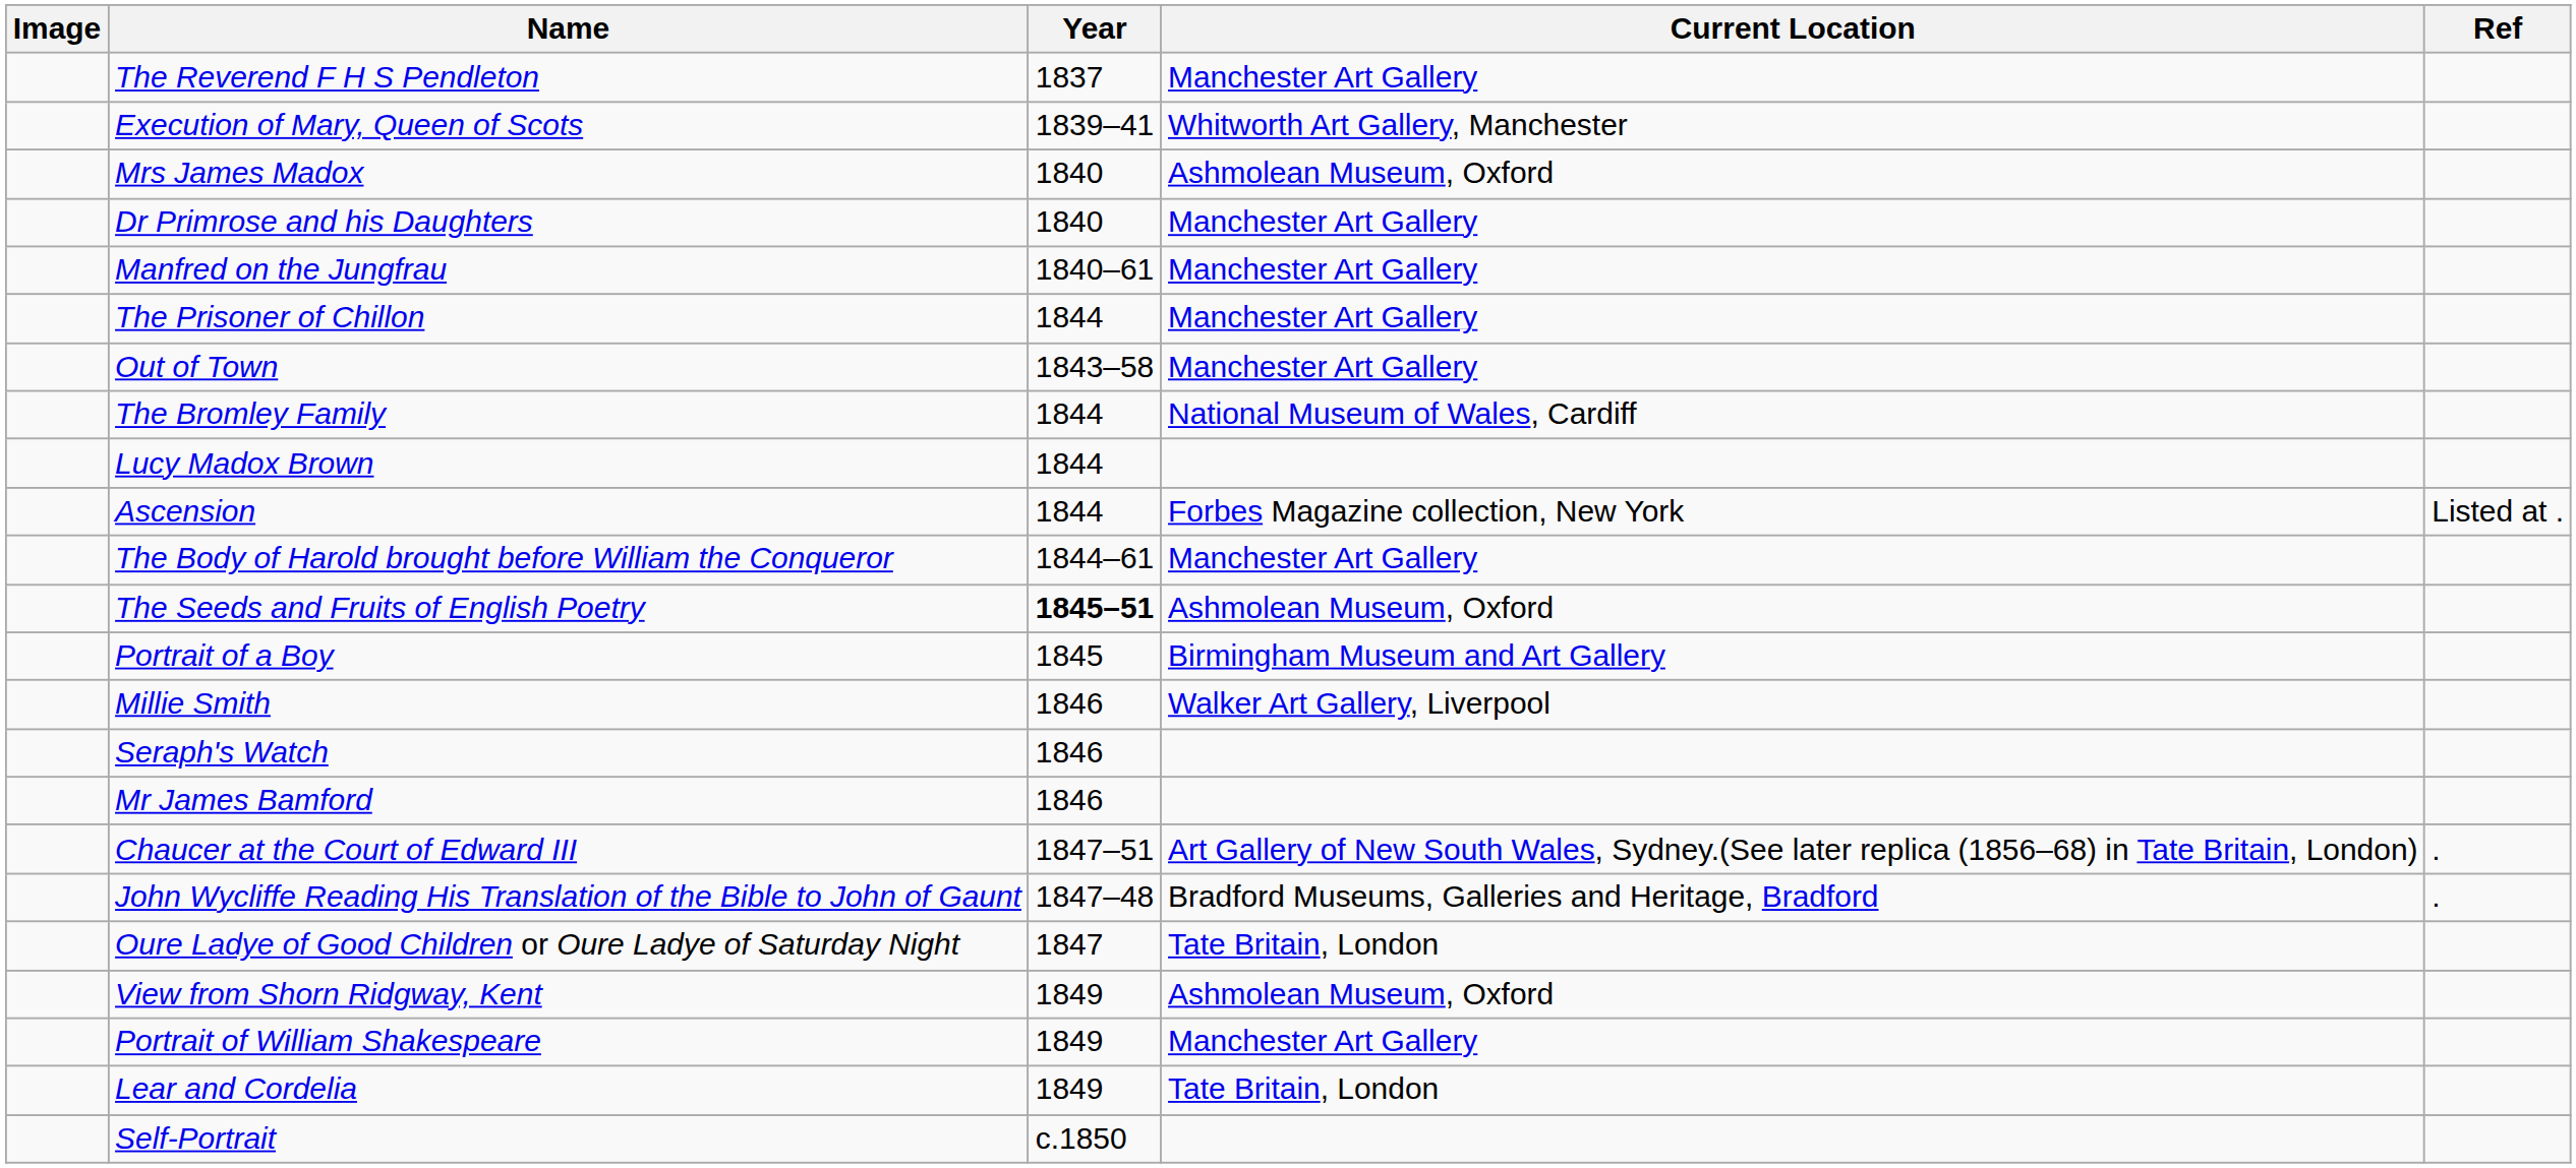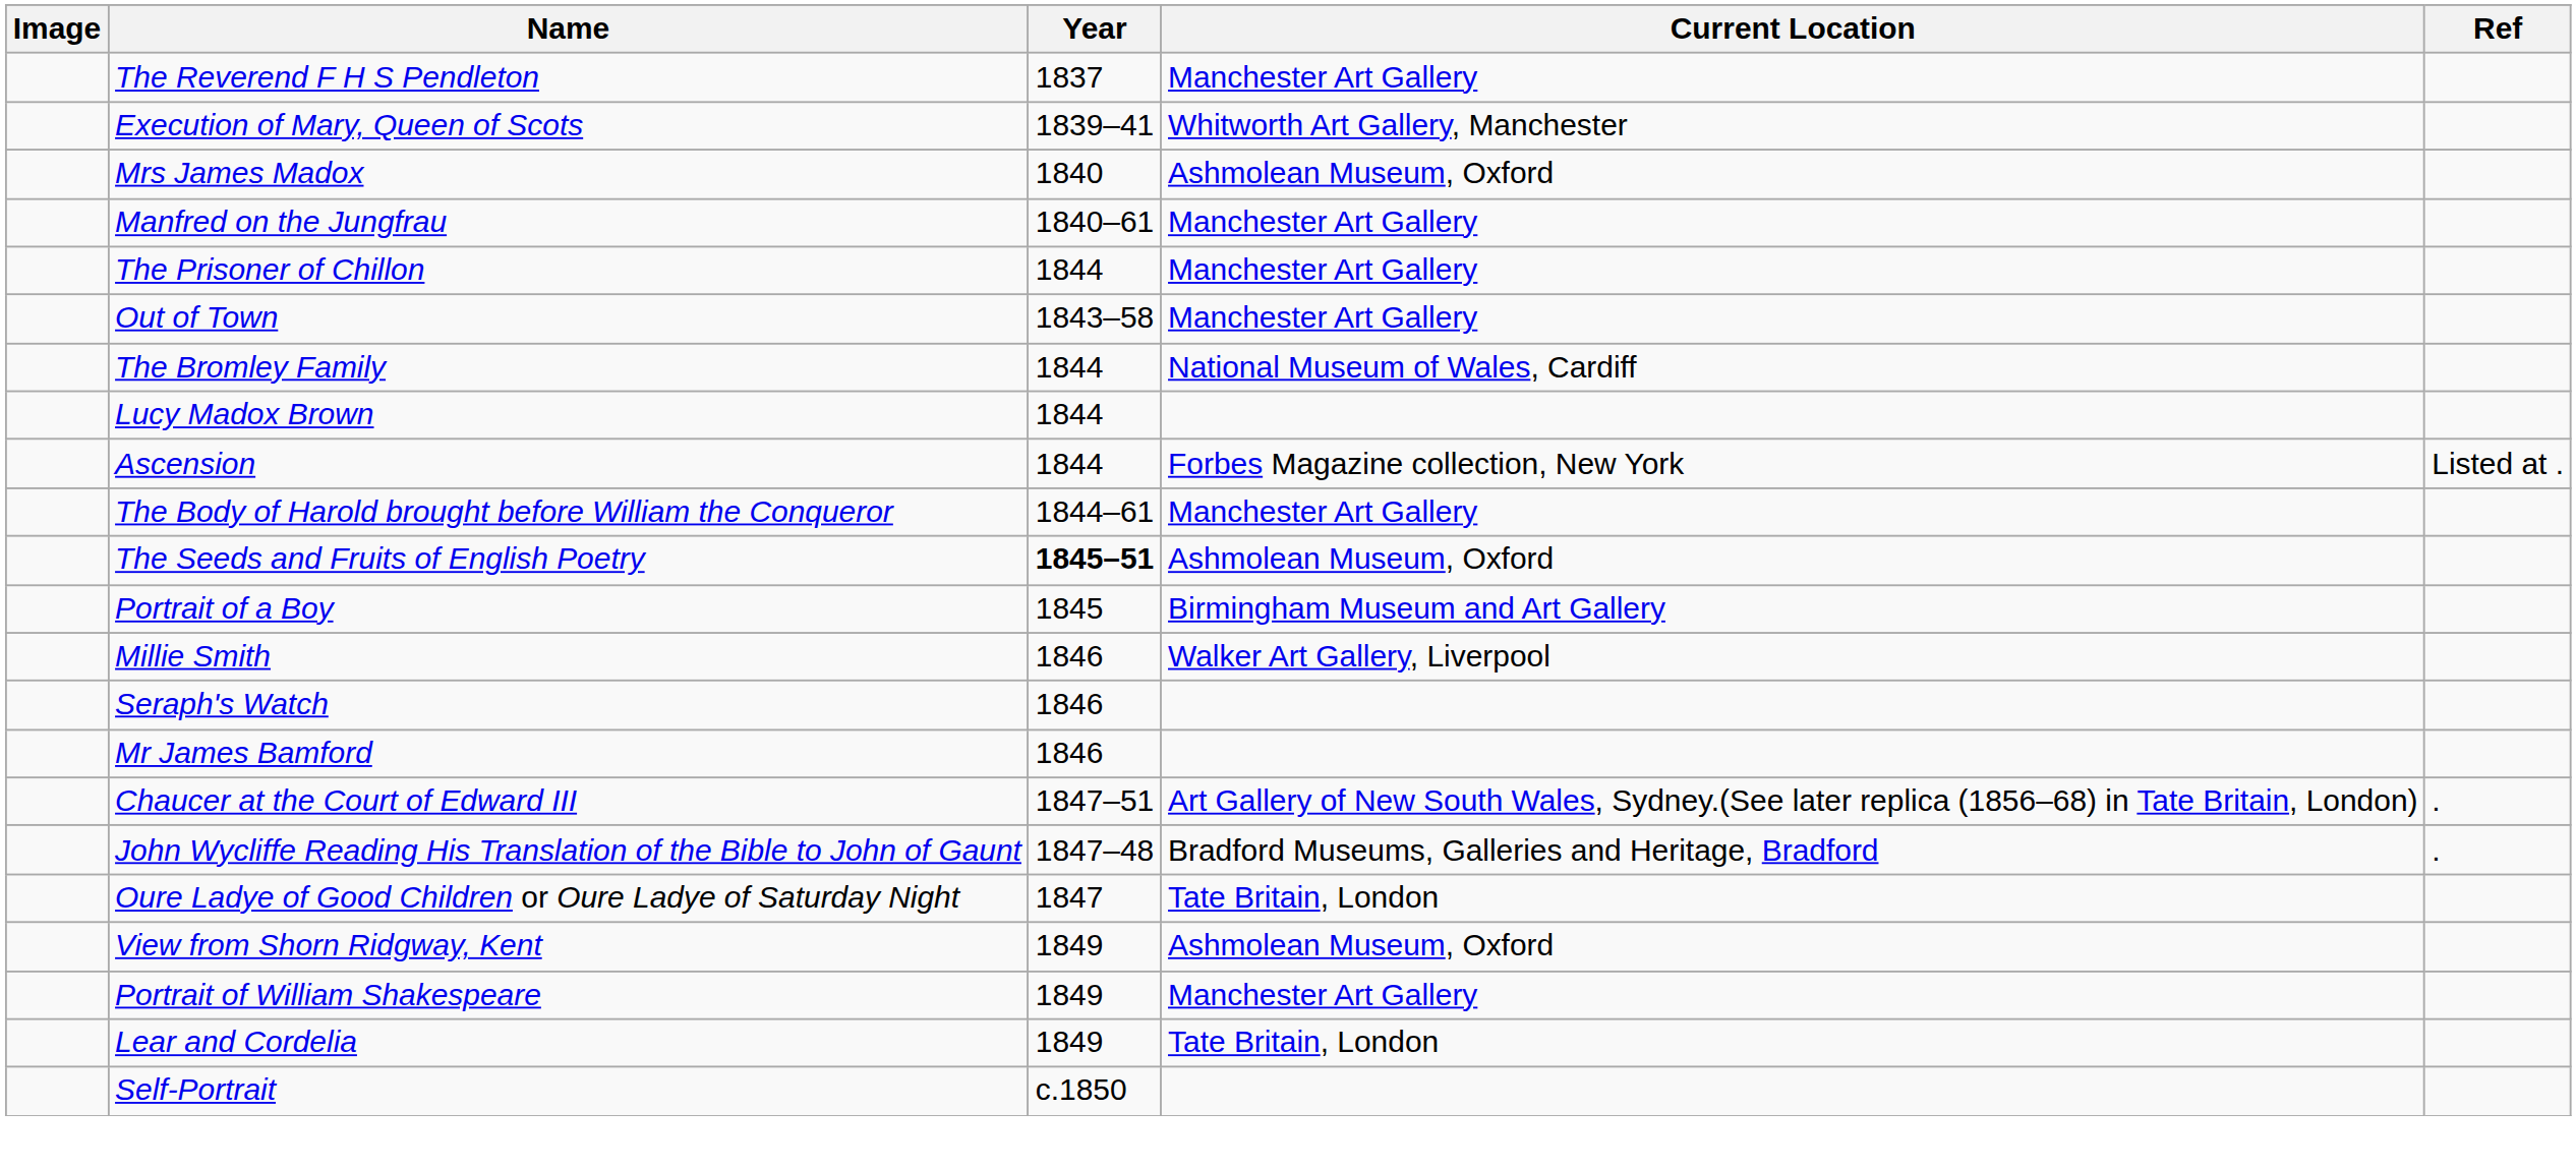 <table class="sortable wikitable" style="margin-left:0.5em; text-align:left">
 <tr>
 <th>Image</th>
 <th>Name</th>
 <th>Year</th>
 <th>Current Location</th>
 <th>Ref</th>
 </tr>
 <tr>
 <td></td>
 <td><em><a href='#'>The Reverend F H S Pendleton</a></em></td>
 <td>1837</td>
 <td><a href='#'>Manchester Art Gallery</a></td>
 <td></td>
 </tr>
 <tr>
 <td></td>
 <td><em><a href='#'>Execution of Mary, Queen of Scots</a></em></td>
 <td>1839–41</td>
 <td><a href='#'>Whitworth Art Gallery</a>, Manchester</td>
 <td></td>
 </tr>
 <tr>
 <td></td>
 <td><em><a href='#'>Mrs James Madox</a></em></td>
 <td>1840</td>
 <td><a href='#'>Ashmolean Museum</a>, Oxford</td>
-<td></td>
-</tr>
-<tr>
-<td></td>
-<td><em><a href='#'>Dr Primrose and his Daughters</a></em></td>
-<td>1840</td>
-<td><a href='#'>Manchester Art Gallery</a></td>
 <td></td>
 </tr>
 <tr>
 <td></td>
 <td><em><a href='#'>Manfred on the Jungfrau</a></em></td>
 <td>1840–61</td>
 <td><a href='#'>Manchester Art Gallery</a></td>
 <td></td>
 </tr>
 <tr>
 <td></td>
 <td><em><a href='#'>The Prisoner of Chillon</a></em></td>
 <td>1844</td>
 <td><a href='#'>Manchester Art Gallery</a></td>
 <td></td>
 </tr>
 <tr>
 <td></td>
 <td><em><a href='#'>Out of Town</a></em></td>
 <td>1843–58</td>
 <td><a href='#'>Manchester Art Gallery</a></td>
 <td></td>
 </tr>
 <tr>
 <td></td>
 <td><em><a href='#'>The Bromley Family</a></em></td>
 <td>1844</td>
 <td><a href='#'>National Museum of Wales</a>, Cardiff</td>
 <td></td>
 </tr>
 <tr>
 <td></td>
 <td><em><a href='#'>Lucy Madox Brown</a></em></td>
 <td>1844</td>
 <td></td>
 <td></td>
 </tr>
 <tr>
 <td></td>
 <td><em><a href='#'>Ascension</a></em></td>
 <td>1844</td>
 <td><a href='#'>Forbes</a> Magazine collection, New York</td>
 <td>Listed at .</td>
 </tr>
 <tr>
 <td></td>
 <td><em><a href='#'>The Body of Harold brought before William the Conqueror</a></em></td>
 <td>1844–61</td>
 <td><a href='#'>Manchester Art Gallery</a></td>
 <td></td>
 </tr>
 <tr>
 <td></td>
 <td><em><a href='#'>The Seeds and Fruits of English Poetry</a></em></td>
 <td><strong>1845–51</strong></td>
 <td><a href='#'>Ashmolean Museum</a>, Oxford</td>
 <td></td>
 </tr>
 <tr>
 <td></td>
 <td><em><a href='#'>Portrait of a Boy</a></em></td>
 <td>1845</td>
 <td><a href='#'>Birmingham Museum and Art Gallery</a></td>
 <td></td>
 </tr>
 <tr>
 <td></td>
 <td><em><a href='#'>Millie Smith</a></em></td>
 <td>1846</td>
 <td><a href='#'>Walker Art Gallery</a>, Liverpool</td>
 <td></td>
 </tr>
 <tr>
 <td></td>
 <td><em><a href='#'>Seraph's Watch</a></em></td>
 <td>1846</td>
 <td></td>
 <td></td>
 </tr>
 <tr>
 <td></td>
 <td><em><a href='#'>Mr James Bamford</a></em></td>
 <td>1846</td>
 <td></td>
 <td></td>
 </tr>
 <tr>
 <td></td>
 <td><em><a href='#'>Chaucer at the Court of Edward III</a></em></td>
 <td>1847–51</td>
 <td><a href='#'>Art Gallery of New South Wales</a>, Sydney.(See later replica (1856–68) in <a href='#'>Tate Britain</a>, London)</td>
 <td>.</td>
 </tr>
 <tr>
 <td></td>
 <td><em><a href='#'>John Wycliffe Reading His Translation of the Bible to John of Gaunt</a></em></td>
 <td>1847–48</td>
 <td>Bradford Museums, Galleries and Heritage, <a href='#'>Bradford</a></td>
 <td>.</td>
 </tr>
 <tr>
 <td></td>
 <td><em><a href='#'>Oure Ladye of Good Children</a></em> or <em>Oure Ladye of Saturday Night</em></td>
 <td>1847</td>
 <td><a href='#'>Tate Britain</a>, London</td>
 <td></td>
 </tr>
 <tr>
 <td></td>
 <td><em><a href='#'>View from Shorn Ridgway, Kent</a></em></td>
 <td>1849</td>
 <td><a href='#'>Ashmolean Museum</a>, Oxford</td>
 <td></td>
 </tr>
 <tr>
 <td></td>
 <td><em><a href='#'>Portrait of William Shakespeare</a></em></td>
 <td>1849</td>
 <td><a href='#'>Manchester Art Gallery</a></td>
 <td></td>
 </tr>
 <tr>
 <td></td>
 <td><em><a href='#'>Lear and Cordelia</a></em></td>
 <td>1849</td>
 <td><a href='#'>Tate Britain</a>, London</td>
 <td></td>
 </tr>
 <tr>
 <td></td>
 <td><em><a href='#'>Self-Portrait</a></em></td>
 <td>c.1850</td>
 <td></td>
 <td></td>
 </tr>
 </table>
